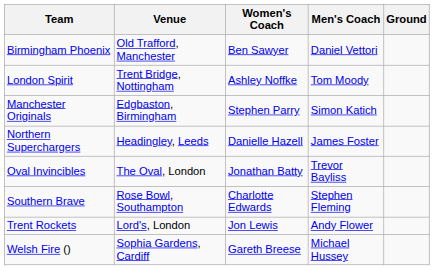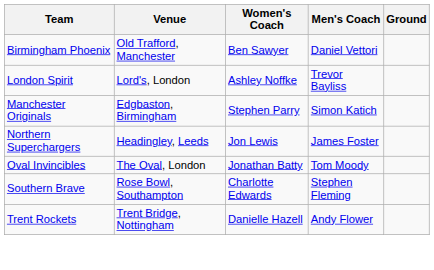 <table class="wikitable">
 <tr>
 <th>Team</th>
 <th>Venue</th>
 <th>Women's Coach</th>
 <th>Men's Coach</th>
 <th>Ground</th>
 </tr>
 <tr>
 <td><a href='#'>Birmingham Phoenix</a></td>
 <td><a href='#'>Old Trafford</a>, <a href='#'>Manchester</a></td>
 <td><a href='#'>Ben Sawyer</a></td>
 <td><a href='#'>Daniel Vettori</a></td>
 <td></td>
 </tr>
 <tr>
 <td><a href='#'>London Spirit</a></td>
-<td><a href='#'>Trent Bridge</a>, <a href='#'>Nottingham</a></td>
+<td><a href='#'>Lord's</a>, London</td>
 <td><a href='#'>Ashley Noffke</a></td>
-<td><a href='#'>Tom Moody</a></td>
+<td><a href='#'>Trevor Bayliss</a></td>
 <td></td>
 </tr>
 <tr>
 <td><a href='#'>Manchester Originals</a></td>
 <td><a href='#'>Edgbaston</a>, <a href='#'>Birmingham</a></td>
 <td><a href='#'>Stephen Parry</a></td>
 <td><a href='#'>Simon Katich</a></td>
 <td></td>
 </tr>
 <tr>
 <td><a href='#'>Northern Superchargers</a></td>
 <td><a href='#'>Headingley</a>, <a href='#'>Leeds</a></td>
-<td><a href='#'>Danielle Hazell</a></td>
+<td><a href='#'>Jon Lewis</a></td>
 <td><a href='#'>James Foster</a></td>
 <td></td>
 </tr>
 <tr>
 <td><a href='#'>Oval Invincibles</a></td>
 <td><a href='#'>The Oval</a>, London</td>
 <td><a href='#'>Jonathan Batty</a></td>
-<td><a href='#'>Trevor Bayliss</a></td>
+<td><a href='#'>Tom Moody</a></td>
 <td></td>
 </tr>
 <tr>
 <td><a href='#'>Southern Brave</a></td>
 <td><a href='#'>Rose Bowl</a>, <a href='#'>Southampton</a></td>
 <td><a href='#'>Charlotte Edwards</a></td>
 <td><a href='#'>Stephen Fleming</a></td>
 <td></td>
 </tr>
 <tr>
 <td><a href='#'>Trent Rockets</a></td>
-<td><a href='#'>Lord's</a>, London</td>
-<td><a href='#'>Jon Lewis</a></td>
+<td><a href='#'>Trent Bridge</a>, <a href='#'>Nottingham</a></td>
+<td><a href='#'>Danielle Hazell</a></td>
 <td><a href='#'>Andy Flower</a></td>
 <td></td>
 </tr>
-<tr>
-<td><a href='#'>Welsh Fire</a> ()</td>
-<td><a href='#'>Sophia Gardens</a>, <a href='#'>Cardiff</a></td>
-<td><a href='#'>Gareth Breese</a></td>
-<td><a href='#'>Michael Hussey</a></td>
-<td></td>
-</tr>
 </table>
